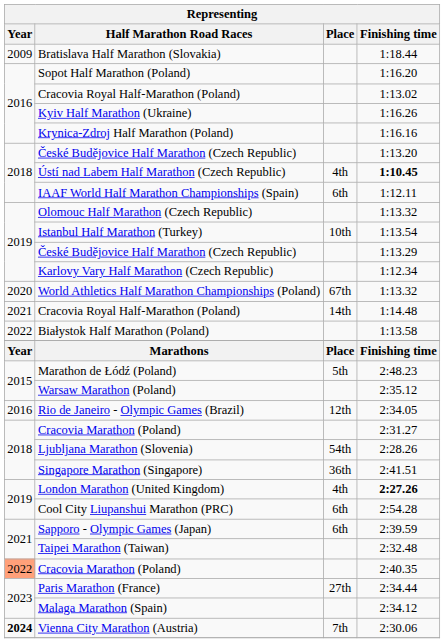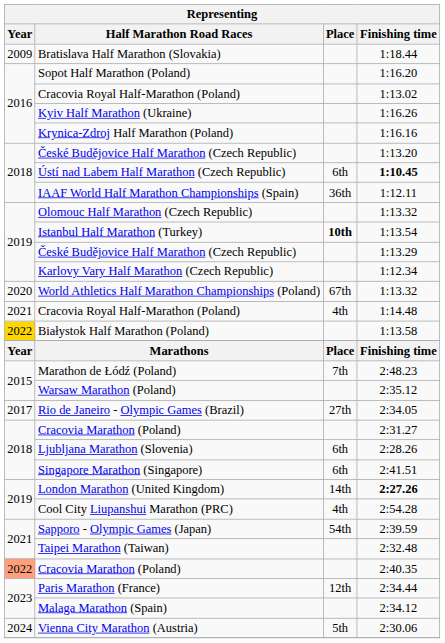 <table class="wikitable">
 <tr>
 <th colspan="6">Representing </th>
 </tr>
 <tr>
 <th>Year</th>
 <th>Half Marathon Road Races</th>
 <th>Place</th>
 <th>Finishing time</th>
 </tr>
 <tr>
 <td align=center>2009</td>
 <td>Bratislava Half Marathon (Slovakia)</td>
 <td align=center></td>
 <td align=center>1:18.44</td>
 </tr>
 <tr>
 <td rowspan=4>2016</td>
 <td>Sopot Half Marathon (Poland)</td>
 <td align=center></td>
 <td align=center>1:16.20</td>
 </tr>
 <tr>
 <td>Cracovia Royal Half-Marathon (Poland)</td>
 <td align=center></td>
 <td align=center>1:13.02</td>
 </tr>
 <tr>
 <td><a href='#'>Kyiv Half Marathon</a> (Ukraine)</td>
 <td align=center></td>
 <td align=center>1:16.26</td>
 </tr>
 <tr>
 <td><a href='#'>Krynica-Zdroj</a> Half Marathon (Poland)</td>
 <td align=center></td>
 <td align=center>1:16.16</td>
 </tr>
 <tr>
 <td rowspan=3>2018</td>
 <td><a href='#'>České Budějovice Half Marathon</a> (Czech Republic)</td>
 <td align=center></td>
 <td align=center>1:13.20</td>
 </tr>
 <tr>
 <td><a href='#'>Ústí nad Labem Half Marathon</a> (Czech Republic)</td>
-<td align=center>4th</td>
+<td align=center>6th</td>
 <td align=center><strong>1:10.45</strong> </td>
 </tr>
 <tr>
 <td><a href='#'>IAAF World Half Marathon Championships</a> (Spain)</td>
-<td align=center>6th</td>
+<td align=center>36th</td>
 <td align=center>1:12.11</td>
 </tr>
 <tr>
 <td rowspan=4>2019</td>
 <td><a href='#'>Olomouc Half Marathon</a> (Czech Republic)</td>
 <td align=center></td>
 <td align=center>1:13.32</td>
 </tr>
 <tr>
 <td><a href='#'>Istanbul Half Marathon</a> (Turkey)</td>
-<td align=center>10th</td>
+<td align=center><strong>10th</strong></td>
 <td align=center>1:13.54</td>
 </tr>
 <tr>
 <td><a href='#'>České Budějovice Half Marathon</a> (Czech Republic)</td>
 <td align=center></td>
 <td align=center>1:13.29</td>
 </tr>
 <tr>
 <td><a href='#'>Karlovy Vary Half Marathon</a> (Czech Republic)</td>
 <td align=center></td>
 <td align=center>1:12.34</td>
 </tr>
 <tr>
 <td align=center>2020</td>
 <td><a href='#'>World Athletics Half Marathon Championships</a> (Poland)</td>
 <td align=center>67th</td>
 <td align=center>1:13.32</td>
 </tr>
 <tr>
 <td align=center>2021</td>
 <td>Cracovia Royal Half-Marathon (Poland)</td>
-<td align=center>14th</td>
+<td align=center>4th</td>
 <td align=center>1:14.48</td>
 </tr>
 <tr>
-<td align=center>2022</td>
+<td align=center style="background: gold;">2022</td>
 <td>Białystok Half Marathon (Poland)</td>
 <td align=center></td>
 <td align=center>1:13.58</td>
 </tr>
 <tr>
 </tr>
 <tr>
 </tr>
 <tr>
 <th>Year</th>
 <th>Marathons</th>
 <th>Place</th>
 <th>Finishing time</th>
 </tr>
 <tr>
 <td rowspan=2>2015</td>
 <td>Marathon de Łódź (Poland)</td>
-<td align=center>5th</td>
+<td align=center>7th</td>
 <td align=center>2:48.23</td>
 </tr>
 <tr>
 <td><a href='#'>Warsaw Marathon</a> (Poland)</td>
 <td align=center></td>
 <td align=center>2:35.12</td>
 </tr>
 <tr>
-<td align=center>2016</td>
+<td align=center>2017</td>
 <td><a href='#'>Rio de Janeiro</a>  - <a href='#'>Olympic Games</a> (Brazil)</td>
-<td align=center>12th</td>
+<td align=center>27th</td>
 <td align=center>2:34.05</td>
 </tr>
 <tr>
 <td rowspan=3>2018</td>
 <td><a href='#'>Cracovia Marathon</a> (Poland)</td>
 <td align=center></td>
 <td align=center>2:31.27</td>
 </tr>
 <tr>
 <td><a href='#'>Ljubljana Marathon</a> (Slovenia)</td>
-<td align=center>54th</td>
+<td align=center>6th</td>
 <td align=center>2:28.26</td>
 </tr>
 <tr>
 <td><a href='#'>Singapore Marathon</a> (Singapore)</td>
-<td align=center>36th</td>
+<td align=center>6th</td>
 <td align=center>2:41.51</td>
 </tr>
 <tr>
 <td rowspan=2>2019</td>
 <td><a href='#'>London Marathon</a> (United Kingdom)</td>
-<td align=center>4th</td>
+<td align=center>14th</td>
 <td align=center><strong>2:27.26</strong> </td>
 </tr>
 <tr>
 <td>Cool City <a href='#'>Liupanshui</a> Marathon (PRC)</td>
-<td align=center>6th</td>
+<td align=center>4th</td>
 <td align=center>2:54.28</td>
 </tr>
 <tr>
 <td rowspan=2>2021</td>
 <td><a href='#'>Sapporo</a> - <a href='#'>Olympic Games</a> (Japan)</td>
-<td align=center>6th</td>
+<td align=center>54th</td>
 <td align=center>2:39.59</td>
 </tr>
 <tr>
 <td><a href='#'>Taipei Marathon</a>  (Taiwan)</td>
 <td align=center></td>
 <td align=center>2:32.48</td>
 </tr>
 <tr>
 <td align=center style="background: lightsalmon;">2022</td>
 <td><a href='#'>Cracovia Marathon</a> (Poland)</td>
 <td align=center></td>
 <td align=center>2:40.35</td>
 </tr>
 <tr>
 <td rowspan=2>2023</td>
 <td><a href='#'>Paris Marathon</a> (France)</td>
-<td align=center>27th</td>
+<td align=center>12th</td>
 <td align=center>2:34.44</td>
 </tr>
 <tr>
 <td><a href='#'>Malaga Marathon</a> (Spain)</td>
 <td align=center></td>
 <td align=center>2:34.12</td>
 </tr>
 <tr>
-<td align=center><strong>2024</strong></td>
+<td align=center>2024</td>
 <td><a href='#'>Vienna City Marathon</a> (Austria)</td>
-<td align=center>7th</td>
+<td align=center>5th</td>
 <td align=center>2:30.06</td>
 </tr>
 <tr>
 </tr>
 </table>
